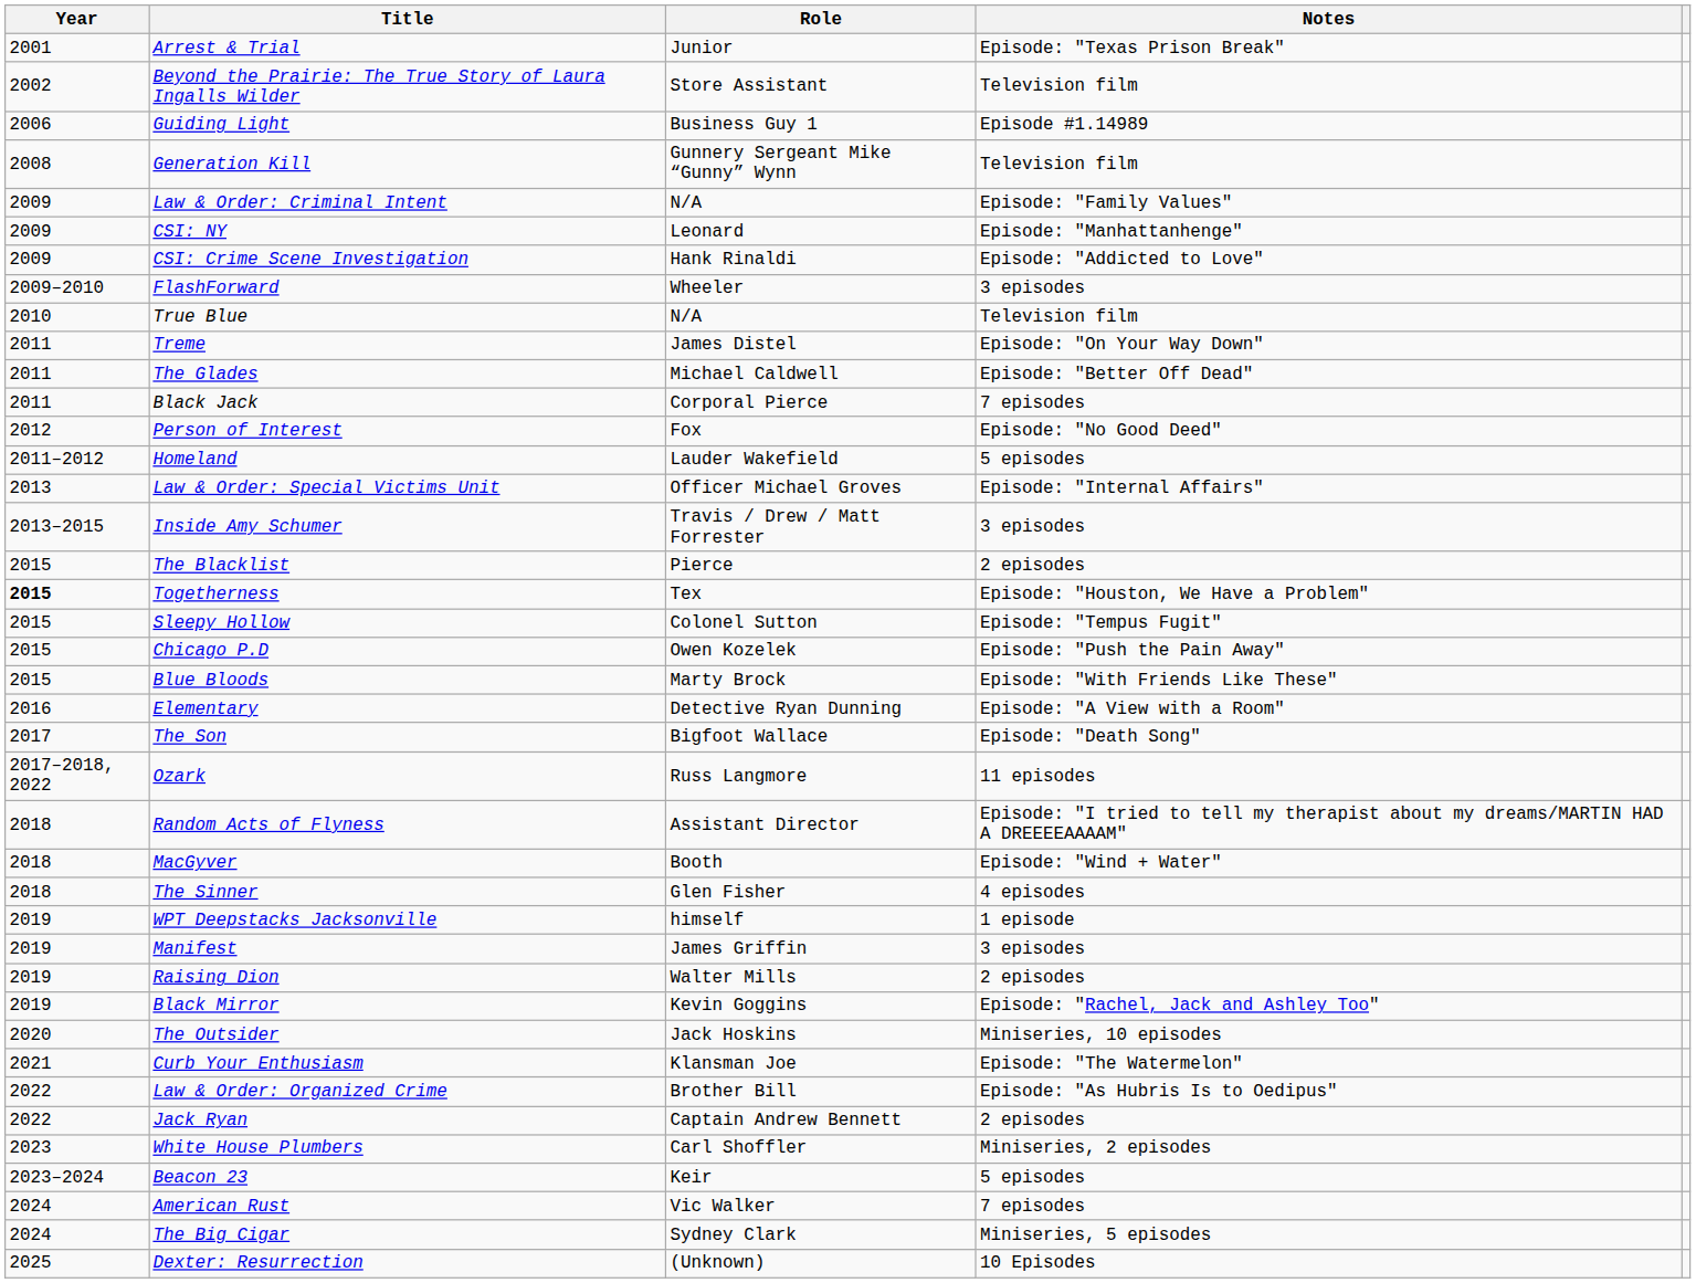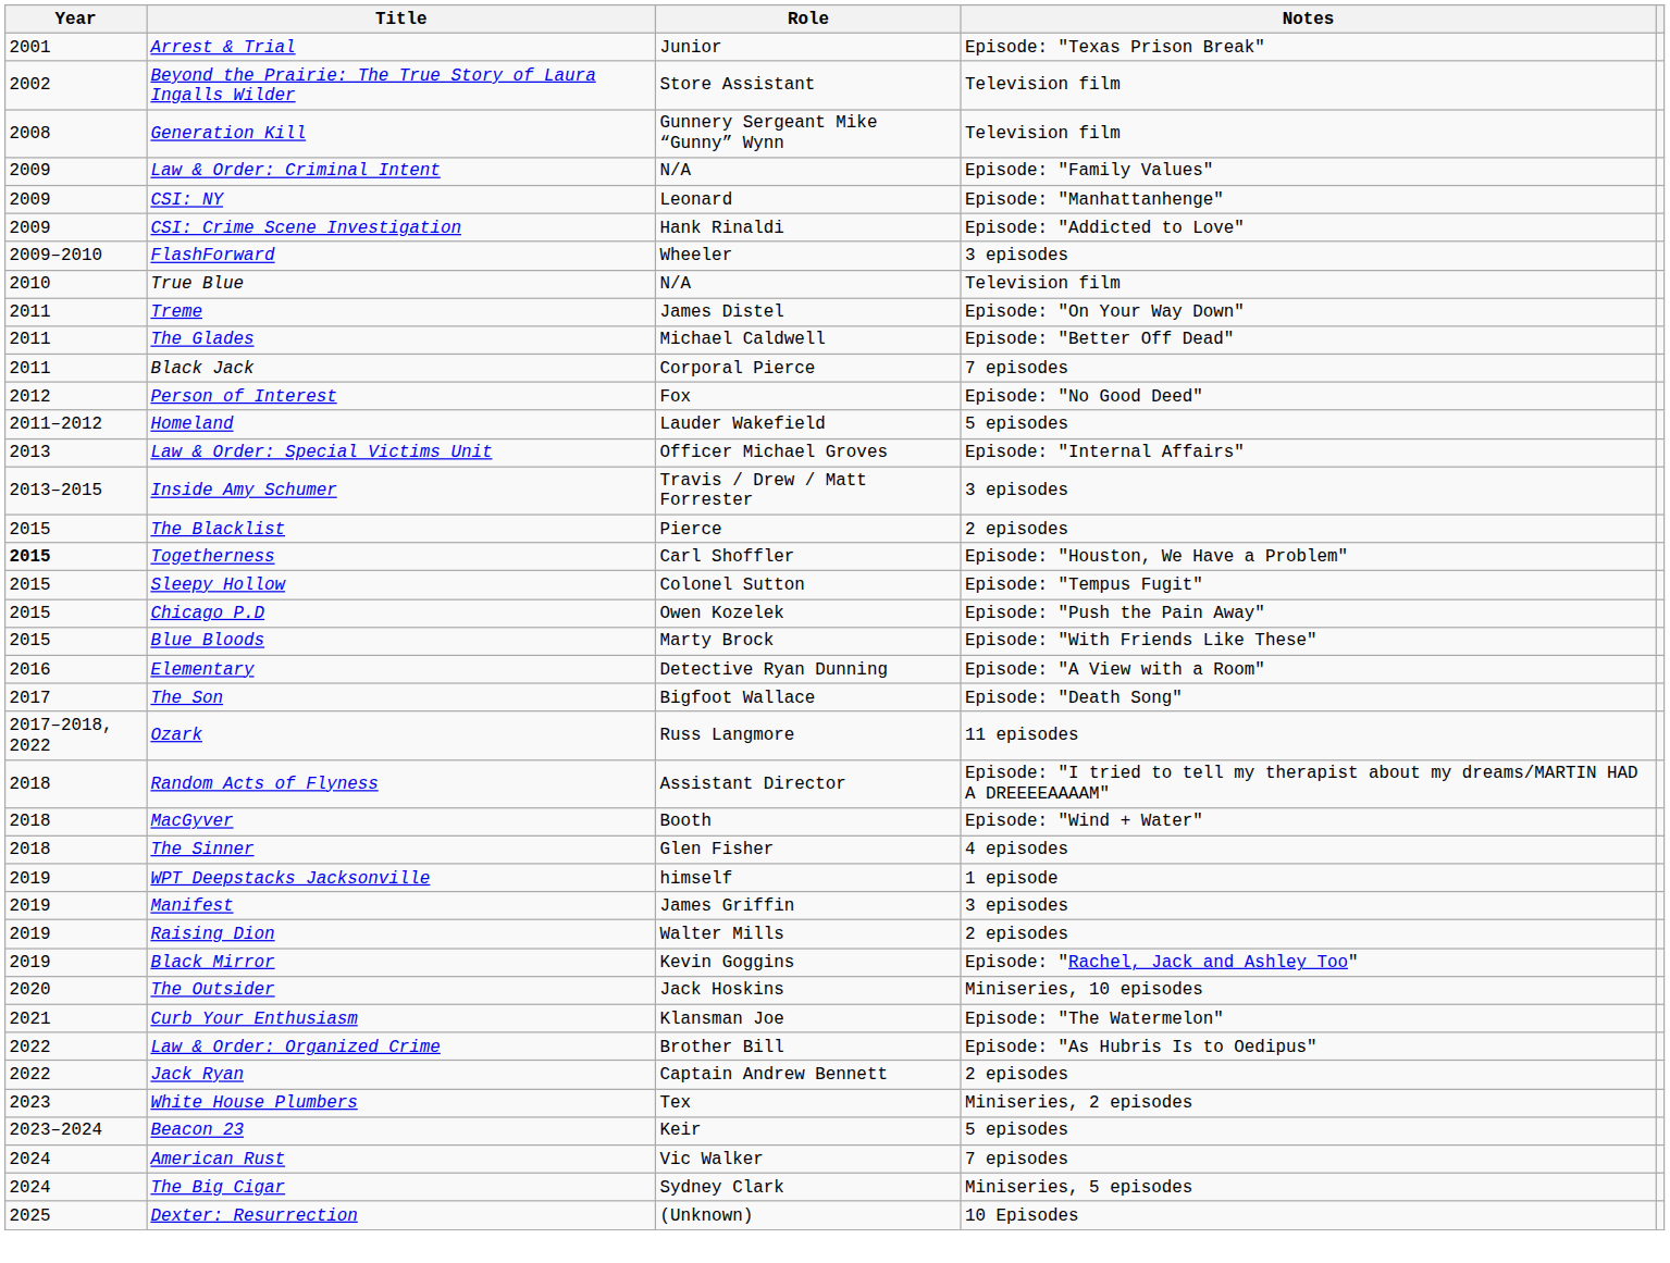 <table class="wikitable sortable">
 <tr>
 <th>Year</th>
 <th>Title</th>
 <th>Role</th>
 <th>Notes</th>
 <th class="unsortable"></th>
 </tr>
 <tr>
 <td>2001</td>
 <td><em><a href='#'>Arrest & Trial</a></em></td>
 <td>Junior</td>
 <td>Episode: "Texas Prison Break"</td>
 <td></td>
 </tr>
 <tr>
 <td>2002</td>
 <td><em><a href='#'>Beyond the Prairie: The True Story of Laura Ingalls Wilder</a></em></td>
 <td>Store Assistant</td>
 <td>Television film</td>
-<td></td>
-</tr>
-<tr>
-<td>2006</td>
-<td><em><a href='#'>Guiding Light</a></em></td>
-<td>Business Guy 1</td>
-<td>Episode #1.14989</td>
 <td></td>
 </tr>
 <tr>
 <td>2008</td>
 <td><em><a href='#'>Generation Kill</a></em></td>
 <td>Gunnery Sergeant Mike “Gunny” Wynn</td>
 <td>Television film</td>
 <td></td>
 </tr>
 <tr>
 <td>2009</td>
 <td><em><a href='#'>Law & Order: Criminal Intent</a></em></td>
 <td>N/A</td>
 <td>Episode: "Family Values"</td>
 <td></td>
 </tr>
 <tr>
 <td>2009</td>
 <td><em><a href='#'>CSI: NY</a></em></td>
 <td>Leonard</td>
 <td>Episode: "Manhattanhenge"</td>
 <td></td>
 </tr>
 <tr>
 <td>2009</td>
 <td><em><a href='#'>CSI: Crime Scene Investigation</a></em></td>
 <td>Hank Rinaldi</td>
 <td>Episode: "Addicted to Love"</td>
 <td></td>
 </tr>
 <tr>
 <td>2009–2010</td>
 <td><em><a href='#'>FlashForward</a></em></td>
 <td>Wheeler</td>
 <td>3 episodes</td>
 <td></td>
 </tr>
 <tr>
 <td>2010</td>
 <td><em>True Blue</em></td>
 <td>N/A</td>
 <td>Television film</td>
 <td></td>
 </tr>
 <tr>
 <td>2011</td>
 <td><em><a href='#'>Treme</a></em></td>
 <td>James Distel</td>
 <td>Episode: "On Your Way Down"</td>
 <td></td>
 </tr>
 <tr>
 <td>2011</td>
 <td><em><a href='#'>The Glades</a></em></td>
 <td>Michael Caldwell</td>
 <td>Episode: "Better Off Dead"</td>
 <td></td>
 </tr>
 <tr>
 <td>2011</td>
 <td><em>Black Jack</em></td>
 <td>Corporal Pierce</td>
 <td>7 episodes</td>
 <td></td>
 </tr>
 <tr>
 <td>2012</td>
 <td><em><a href='#'>Person of Interest</a></em></td>
 <td>Fox</td>
 <td>Episode: "No Good Deed"</td>
 <td></td>
 </tr>
 <tr>
 <td>2011–2012</td>
 <td><em><a href='#'>Homeland</a></em></td>
 <td>Lauder Wakefield</td>
 <td>5 episodes</td>
 <td></td>
 </tr>
 <tr>
 <td>2013</td>
 <td><em><a href='#'>Law & Order: Special Victims Unit</a></em></td>
 <td>Officer Michael Groves</td>
 <td>Episode: "Internal Affairs"</td>
 <td></td>
 </tr>
 <tr>
 <td>2013–2015</td>
 <td><em><a href='#'>Inside Amy Schumer</a></em></td>
 <td>Travis / Drew / Matt Forrester</td>
 <td>3 episodes</td>
 <td></td>
 </tr>
 <tr>
 <td>2015</td>
 <td><em><a href='#'>The Blacklist</a></em></td>
 <td>Pierce</td>
 <td>2 episodes</td>
 <td></td>
 </tr>
 <tr>
 <td><strong>2015</strong></td>
 <td><em><a href='#'>Togetherness</a></em></td>
-<td>Tex</td>
+<td>Carl Shoffler</td>
 <td>Episode: "Houston, We Have a Problem"</td>
 <td></td>
 </tr>
 <tr>
 <td>2015</td>
 <td><em><a href='#'>Sleepy Hollow</a></em></td>
 <td>Colonel Sutton</td>
 <td>Episode: "Tempus Fugit"</td>
 <td></td>
 </tr>
 <tr>
 <td>2015</td>
 <td><em><a href='#'>Chicago P.D</a></em></td>
 <td>Owen Kozelek</td>
 <td>Episode: "Push the Pain Away"</td>
 <td></td>
 </tr>
 <tr>
 <td>2015</td>
 <td><em><a href='#'>Blue Bloods</a></em></td>
 <td>Marty Brock</td>
 <td>Episode: "With Friends Like These"</td>
 <td></td>
 </tr>
 <tr>
 <td>2016</td>
 <td><em><a href='#'>Elementary</a></em></td>
 <td>Detective Ryan Dunning</td>
 <td>Episode: "A View with a Room"</td>
 <td></td>
 </tr>
 <tr>
 <td>2017</td>
 <td><em><a href='#'>The Son</a></em></td>
 <td>Bigfoot Wallace</td>
 <td>Episode: "Death Song"</td>
 <td></td>
 </tr>
 <tr>
 <td>2017–2018, 2022</td>
 <td><em><a href='#'>Ozark</a></em></td>
 <td>Russ Langmore</td>
 <td>11 episodes</td>
 <td></td>
 </tr>
 <tr>
 <td>2018</td>
 <td><em><a href='#'>Random Acts of Flyness</a></em></td>
 <td>Assistant Director</td>
 <td>Episode: "I tried to tell my therapist about my dreams/MARTIN HAD A DREEEEAAAAM"</td>
 <td></td>
 </tr>
 <tr>
 <td>2018</td>
 <td><em><a href='#'>MacGyver</a></em></td>
 <td>Booth</td>
 <td>Episode: "Wind + Water"</td>
 <td></td>
 </tr>
 <tr>
 <td>2018</td>
 <td><em><a href='#'>The Sinner</a></em></td>
 <td>Glen Fisher</td>
 <td>4 episodes</td>
 <td></td>
 </tr>
 <tr>
 <td>2019</td>
 <td><em><a href='#'>WPT Deepstacks Jacksonville</a></em></td>
 <td>himself</td>
 <td>1 episode</td>
 <td></td>
 </tr>
 <tr>
 <td>2019</td>
 <td><em><a href='#'>Manifest</a></em></td>
 <td>James Griffin</td>
 <td>3 episodes</td>
 <td></td>
 </tr>
 <tr>
 <td>2019</td>
 <td><em><a href='#'>Raising Dion</a></em></td>
 <td>Walter Mills</td>
 <td>2 episodes</td>
 <td></td>
 </tr>
 <tr>
 <td>2019</td>
 <td><em><a href='#'>Black Mirror</a></em></td>
 <td>Kevin Goggins</td>
 <td>Episode: "<a href='#'>Rachel, Jack and Ashley Too</a>"</td>
 <td></td>
 </tr>
 <tr>
 <td>2020</td>
 <td><em><a href='#'>The Outsider</a></em></td>
 <td>Jack Hoskins</td>
 <td>Miniseries, 10 episodes</td>
 <td></td>
 </tr>
 <tr>
 <td>2021</td>
 <td><em><a href='#'>Curb Your Enthusiasm</a></em></td>
 <td>Klansman Joe</td>
 <td>Episode: "The Watermelon"</td>
 <td></td>
 </tr>
 <tr>
 <td>2022</td>
 <td><em><a href='#'>Law & Order: Organized Crime</a></em></td>
 <td>Brother Bill</td>
 <td>Episode: "As Hubris Is to Oedipus"</td>
 <td></td>
 </tr>
 <tr>
 <td>2022</td>
 <td><em><a href='#'>Jack Ryan</a></em></td>
 <td>Captain Andrew Bennett</td>
 <td>2 episodes</td>
 <td></td>
 </tr>
 <tr>
 <td>2023</td>
 <td><em><a href='#'>White House Plumbers</a></em></td>
-<td>Carl Shoffler</td>
+<td>Tex</td>
 <td>Miniseries, 2 episodes</td>
 <td></td>
 </tr>
 <tr>
 <td>2023–2024</td>
 <td><em><a href='#'>Beacon 23</a></em></td>
 <td>Keir</td>
 <td>5 episodes</td>
 <td></td>
 </tr>
 <tr>
 <td>2024</td>
 <td><em><a href='#'>American Rust</a></em></td>
 <td>Vic Walker</td>
 <td>7 episodes</td>
 <td></td>
 </tr>
 <tr>
 <td>2024</td>
 <td><em><a href='#'>The Big Cigar</a></em></td>
 <td>Sydney Clark</td>
 <td>Miniseries, 5 episodes</td>
 </tr>
 <tr>
 <td>2025</td>
 <td><em><a href='#'>Dexter: Resurrection</a></em></td>
 <td>(Unknown)</td>
 <td>10 Episodes</td>
 <td></td>
 </tr>
 </table>
